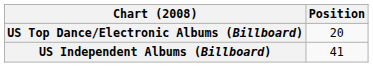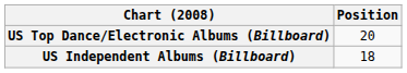 <table class="wikitable sortable plainrowheaders" style="text-align:center">
 <tr>
 <th scope="col">Chart (2008)</th>
 <th scope="col">Position</th>
 </tr>
 <tr>
 <th scope="row">US Top Dance/Electronic Albums (<em>Billboard</em>)</th>
 <td>20</td>
 </tr>
 <tr>
 <th scope="row">US Independent Albums (<em>Billboard</em>)</th>
-<td>41</td>
+<td>18</td>
 </tr>
 </table>
